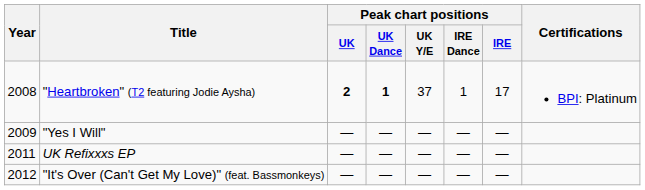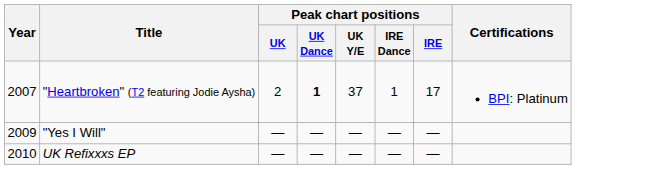 <table class="wikitable">
 <tr>
 <th rowspan="2">Year</th>
 <th rowspan="2">Title</th>
 <th colspan="5">Peak chart positions</th>
 <th rowspan="2">Certifications</th>
 </tr>
 <tr>
 <th width="40"><small><a href='#'>UK</a></small></th>
 <th width="40"><small><a href='#'>UK <br>Dance</a></small></th>
 <th width="40"><small>UK <br>Y/E</small></th>
 <th width="40"><small>IRE <br>Dance</small></th>
 <th width="40"><small><a href='#'>IRE</a></small></th>
 </tr>
 <tr>
-<td>2008</td>
+<td>2007</td>
 <td>"<a href='#'>Heartbroken</a>" <small>(<a href='#'>T2</a> featuring Jodie Aysha)</small></td>
-<td align="center"><strong>2</strong></td>
+<td align="center">2</td>
 <td align="center"><strong>1</strong></td>
 <td align="center">37</td>
 <td align="center">1</td>
 <td align="center">17</td>
 <td><br><ul><li><a href='#'>BPI</a>: Platinum</li></ul></td>
 </tr>
 <tr>
 <td>2009</td>
 <td>"Yes I Will"</td>
 <td align="center">—</td>
 <td align="center">—</td>
 <td align="center">—</td>
 <td align="center">—</td>
 <td align="center">—</td>
 <td></td>
 </tr>
 <tr>
-<td>2011</td>
+<td>2010</td>
 <td><em>UK Refixxxs EP</em></td>
 <td align="center">—</td>
 <td align="center">—</td>
 <td align="center">—</td>
 <td align="center">—</td>
 <td align="center">—</td>
 <td></td>
 </tr>
-<tr>
-<td>2012</td>
-<td>"It's Over (Can't Get My Love)" <small>(feat. Bassmonkeys)</small></td>
-<td align="center">—</td>
-<td align="center">—</td>
-<td align="center">—</td>
-<td align="center">—</td>
-<td align="center">—</td>
-<td></td>
-</tr>
 </table>
